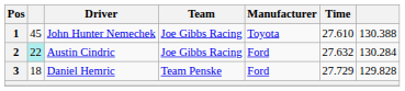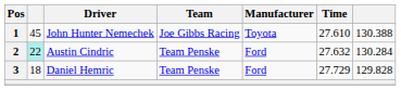 <table class="wikitable" style="font-size:95%">
 <tr>
 <th>Pos</th>
 <th></th>
 <th>Driver</th>
 <th>Team</th>
 <th>Manufacturer</th>
 <th>Time</th>
 <th></th>
 </tr>
 <tr>
 <th>1</th>
 <td>45</td>
 <td><a href='#'>John Hunter Nemechek</a></td>
 <td><a href='#'>Joe Gibbs Racing</a></td>
 <td><a href='#'>Toyota</a></td>
 <td>27.610</td>
 <td>130.388</td>
 </tr>
 <tr>
 <th>2</th>
 <td style="background: paleturquoise;">22</td>
 <td><a href='#'>Austin Cindric</a></td>
-<td><a href='#'>Joe Gibbs Racing</a></td>
+<td><a href='#'>Team Penske</a></td>
 <td><a href='#'>Ford</a></td>
 <td>27.632</td>
 <td>130.284</td>
 </tr>
 <tr>
 <th>3</th>
 <td>18</td>
 <td><a href='#'>Daniel Hemric</a></td>
 <td><a href='#'>Team Penske</a></td>
 <td><a href='#'>Ford</a></td>
 <td>27.729</td>
 <td>129.828</td>
 </tr>
 <tr>
 <th colspan="7"></th>
 </tr>
 <tr>
 </tr>
 </table>
